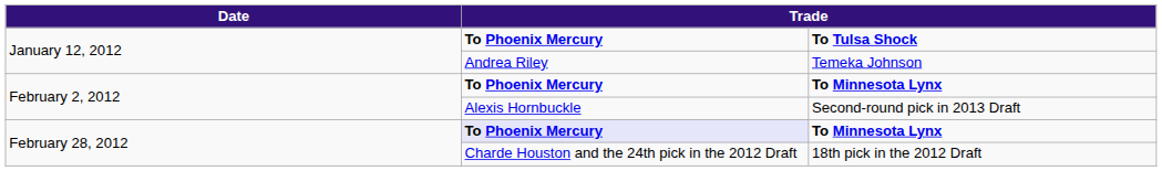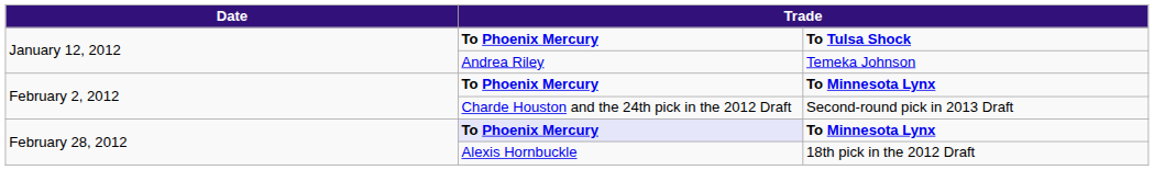 <table class="wikitable" style="width:80%; margin:1em auto;">
 <tr>
 <th style="background:#32127A;color:white; width=125">Date</th>
 <th style="background:#32127A;color:white;" colspan=2>Trade</th>
 </tr>
 <tr>
 <td rowspan=2>January 12, 2012</td>
 <td width=375><strong>To <a href='#'>Phoenix Mercury</a></strong></td>
 <td width=375><strong>To <a href='#'>Tulsa Shock</a></strong></td>
 </tr>
 <tr>
 <td><a href='#'>Andrea Riley</a></td>
 <td><a href='#'>Temeka Johnson</a></td>
 </tr>
 <tr>
 <td rowspan=2>February 2, 2012</td>
 <td width=375><strong>To <a href='#'>Phoenix Mercury</a></strong></td>
 <td width=375><strong>To <a href='#'>Minnesota Lynx</a></strong></td>
 </tr>
 <tr>
-<td><a href='#'>Alexis Hornbuckle</a></td>
+<td><a href='#'>Charde Houston</a> and the 24th pick in the 2012 Draft</td>
 <td>Second-round pick in 2013 Draft</td>
 </tr>
 <tr>
 <td rowspan=2>February 28, 2012</td>
 <td width=375 style="background: lavender;"><strong>To <a href='#'>Phoenix Mercury</a></strong></td>
 <td width=375><strong>To <a href='#'>Minnesota Lynx</a></strong></td>
 </tr>
 <tr>
-<td><a href='#'>Charde Houston</a> and the 24th pick in the 2012 Draft</td>
+<td><a href='#'>Alexis Hornbuckle</a></td>
 <td>18th pick in the 2012 Draft</td>
 </tr>
 </table>
